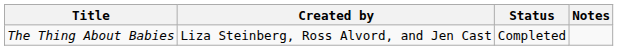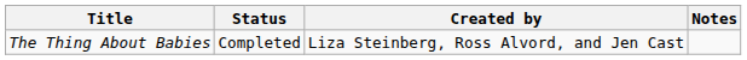 <table class="wikitable sortable">
 <tr>
 <th>Title</th>
+<th>Status</th>
 <th>Created by</th>
-<th>Status</th>
 <th>Notes</th>
 </tr>
 <tr>
 <td><em>The Thing About Babies</em></td>
+<td>Completed</td>
 <td>Liza Steinberg, Ross Alvord, and Jen Cast</td>
-<td>Completed</td>
 <td></td>
 </tr>
 </table>
